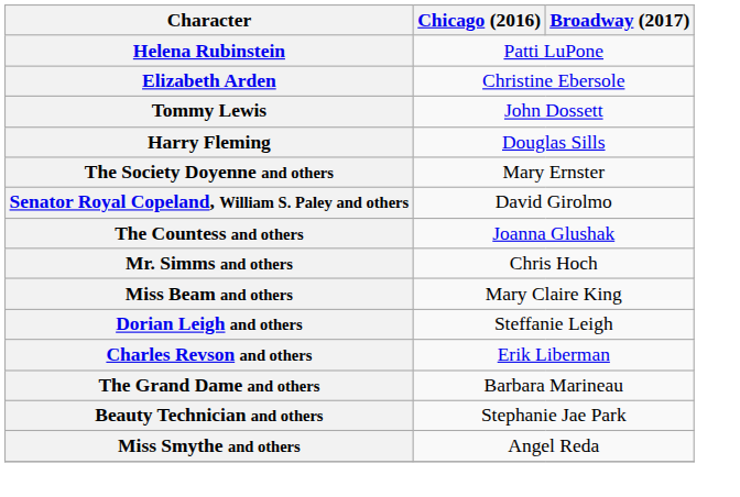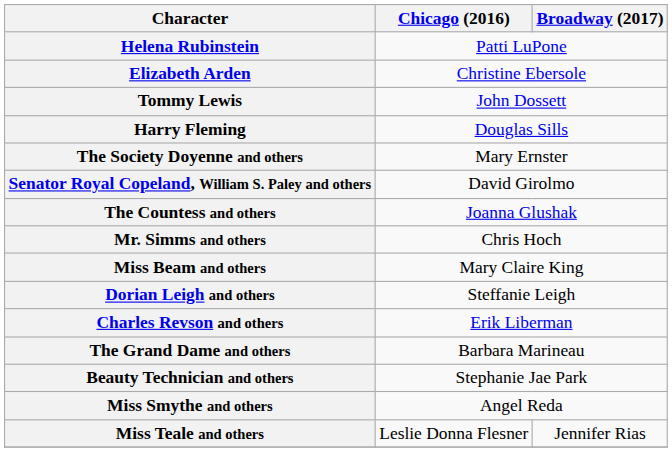 <table class="wikitable" style="width:1000;">
 <tr>
 <th>Character</th>
 <th><a href='#'>Chicago</a> (2016)</th>
 <th><a href='#'>Broadway</a> (2017)</th>
 </tr>
 <tr>
 <th><a href='#'>Helena Rubinstein</a></th>
 <td colspan='2' align=center><a href='#'>Patti LuPone</a></td>
 </tr>
 <tr>
 <th><a href='#'>Elizabeth Arden</a></th>
 <td colspan='2' align=center><a href='#'>Christine Ebersole</a></td>
 </tr>
 <tr>
 <th>Tommy Lewis</th>
 <td colspan='2' align=center><a href='#'>John Dossett</a></td>
 </tr>
 <tr>
 <th>Harry Fleming</th>
 <td colspan='2' align=center><a href='#'>Douglas Sills</a></td>
 </tr>
 <tr>
 <th>The Society Doyenne <small>and others</small></th>
 <td colspan='2' align=center>Mary Ernster</td>
 </tr>
 <tr>
 <th><a href='#'>Senator Royal Copeland</a>, <small>William S. Paley and others</small></th>
 <td colspan='2' align=center>David Girolmo</td>
 </tr>
 <tr>
 <th>The Countess <small>and others</small></th>
 <td colspan='2' align=center><a href='#'>Joanna Glushak</a></td>
 </tr>
 <tr>
 <th>Mr. Simms <small>and others</small></th>
 <td colspan='2' align=center>Chris Hoch</td>
 </tr>
 <tr>
 <th>Miss Beam <small>and others</small></th>
 <td colspan='2' align=center>Mary Claire King</td>
 </tr>
 <tr>
 <th><a href='#'>Dorian Leigh</a> <small>and others</small></th>
 <td colspan='2' align=center>Steffanie Leigh</td>
 </tr>
 <tr>
 <th><a href='#'>Charles Revson</a> <small>and others</small></th>
 <td colspan='2' align=center><a href='#'>Erik Liberman</a></td>
 </tr>
 <tr>
 <th>The Grand Dame <small>and others</small></th>
 <td colspan='2' align=center>Barbara Marineau</td>
 </tr>
 <tr>
 <th>Beauty Technician <small>and others</small></th>
 <td colspan='2' align=center>Stephanie Jae Park</td>
 </tr>
 <tr>
 <th>Miss Smythe <small>and others</small></th>
 <td colspan='2' align=center>Angel Reda</td>
 </tr>
 <tr>
+<th>Miss Teale <small>and others</small></th>
+<td colspan='1' align=center>Leslie Donna Flesner</td>
+<td colspan='1' align=center>Jennifer Rias</td>
+</tr>
+<tr>
 </tr>
 </table>
